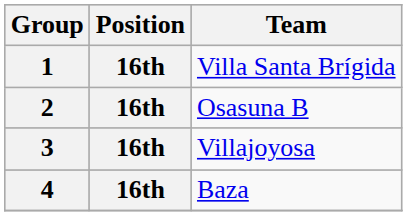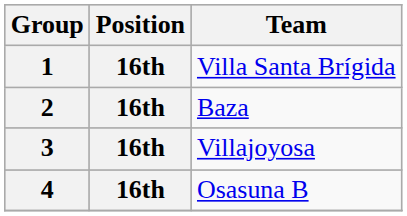 <table class="wikitable">
 <tr>
 <th>Group</th>
 <th>Position</th>
 <th>Team</th>
 </tr>
 <tr>
 <th>1</th>
 <th>16th</th>
 <td><a href='#'>Villa Santa Brígida</a></td>
 </tr>
 <tr>
 <th>2</th>
 <th>16th</th>
-<td><a href='#'>Osasuna B</a></td>
+<td><a href='#'>Baza</a></td>
 </tr>
 <tr>
 <th>3</th>
 <th>16th</th>
 <td><a href='#'>Villajoyosa</a></td>
 </tr>
 <tr>
 <th>4</th>
 <th>16th</th>
-<td><a href='#'>Baza</a></td>
+<td><a href='#'>Osasuna B</a></td>
 </tr>
 <tr>
 </tr>
 </table>
